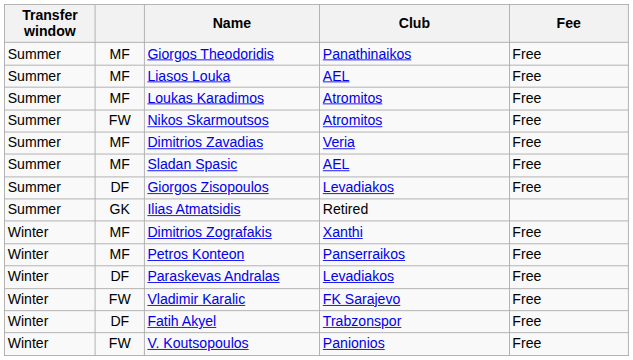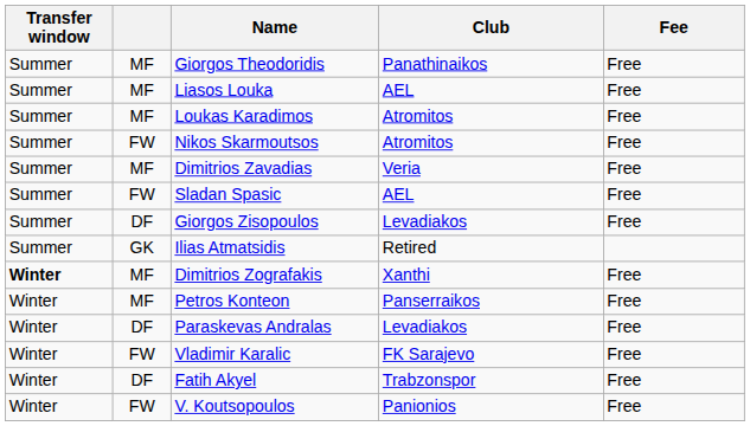 <table class="wikitable plainrowheaders">
 <tr>
 <th scope="col" style="width:6em;">Transfer window</th>
 <th scope="col" style="width:3em;"></th>
 <th scope="col" style="width:12em;">Name</th>
 <th scope="col" style="width:13em;">Club</th>
 <th scope="col" style="width:8em;">Fee</th>
 </tr>
 <tr>
 <td>Summer</td>
 <td align="center">MF</td>
 <td> <a href='#'>Giorgos Theodoridis</a></td>
 <td> <a href='#'>Panathinaikos</a></td>
 <td>Free</td>
 </tr>
 <tr>
 <td>Summer</td>
 <td align="center">MF</td>
 <td> <a href='#'>Liasos Louka</a></td>
 <td> <a href='#'>AEL</a></td>
 <td>Free</td>
 </tr>
 <tr>
 <td>Summer</td>
 <td align="center">MF</td>
 <td> <a href='#'>Loukas Karadimos</a></td>
 <td> <a href='#'>Atromitos</a></td>
 <td>Free</td>
 </tr>
 <tr>
 <td>Summer</td>
 <td align="center">FW</td>
 <td> <a href='#'>Nikos Skarmoutsos</a></td>
 <td> <a href='#'>Atromitos</a></td>
 <td>Free</td>
 </tr>
 <tr>
 <td>Summer</td>
 <td align="center">MF</td>
 <td> <a href='#'>Dimitrios Zavadias</a></td>
 <td> <a href='#'>Veria</a></td>
 <td>Free</td>
 </tr>
 <tr>
 <td>Summer</td>
-<td align="center">MF</td>
+<td align="center">FW</td>
 <td> <a href='#'>Sladan Spasic</a></td>
 <td> <a href='#'>AEL</a></td>
 <td>Free</td>
 </tr>
 <tr>
 <td>Summer</td>
 <td align="center">DF</td>
 <td> <a href='#'>Giorgos Zisopoulos</a></td>
 <td> <a href='#'>Levadiakos</a></td>
 <td>Free</td>
 </tr>
 <tr>
 <td>Summer</td>
 <td align="center">GK</td>
 <td> <a href='#'>Ilias Atmatsidis</a></td>
 <td> Retired</td>
 <td></td>
 </tr>
 <tr>
-<td>Winter</td>
+<td><strong>Winter</strong></td>
 <td align="center">MF</td>
 <td> <a href='#'>Dimitrios Zografakis</a></td>
 <td> <a href='#'>Xanthi</a></td>
 <td>Free</td>
 </tr>
 <tr>
 <td>Winter</td>
 <td align="center">MF</td>
 <td> <a href='#'>Petros Konteon</a></td>
 <td> <a href='#'>Panserraikos</a></td>
 <td>Free</td>
 </tr>
 <tr>
 <td>Winter</td>
 <td align="center">DF</td>
 <td> <a href='#'>Paraskevas Andralas</a></td>
 <td> <a href='#'>Levadiakos</a></td>
 <td>Free</td>
 </tr>
 <tr>
 <td>Winter</td>
 <td align="center">FW</td>
 <td> <a href='#'>Vladimir Karalic</a></td>
 <td> <a href='#'>FK Sarajevo</a></td>
 <td>Free</td>
 </tr>
 <tr>
 <td>Winter</td>
 <td align="center">DF</td>
 <td> <a href='#'>Fatih Akyel</a></td>
 <td> <a href='#'>Trabzonspor</a></td>
 <td>Free</td>
 </tr>
 <tr>
 <td>Winter</td>
 <td align="center">FW</td>
 <td> <a href='#'>V. Koutsopoulos</a></td>
 <td> <a href='#'>Panionios</a></td>
 <td>Free</td>
 </tr>
 </table>
